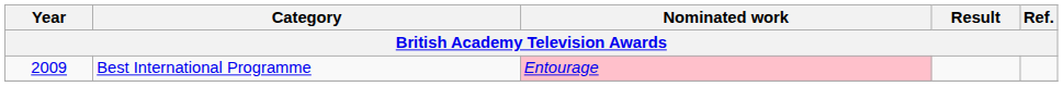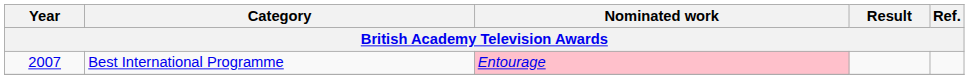 <table class=wikitable>
 <tr>
 <th scope="col" style="width:5em;">Year</th>
 <th scope="col" style="width:26em;">Category</th>
 <th scope="col" style="width:25em;">Nominated work</th>
 <th scope="col" style="width:5em;">Result</th>
 <th>Ref.</th>
 </tr>
 <tr>
 <th colspan=5><a href='#'>British Academy Television Awards</a></th>
 </tr>
 <tr>
-<td style="text-align:center;"><a href='#'>2009</a></td>
+<td style="text-align:center;"><a href='#'>2007</a></td>
 <td><a href='#'>Best International Programme</a></td>
 <td style="background: pink;"><em><a href='#'>Entourage</a></em></td>
 <td></td>
 <td style="text-align:center;"></td>
 </tr>
 <tr>
 </tr>
 </table>
